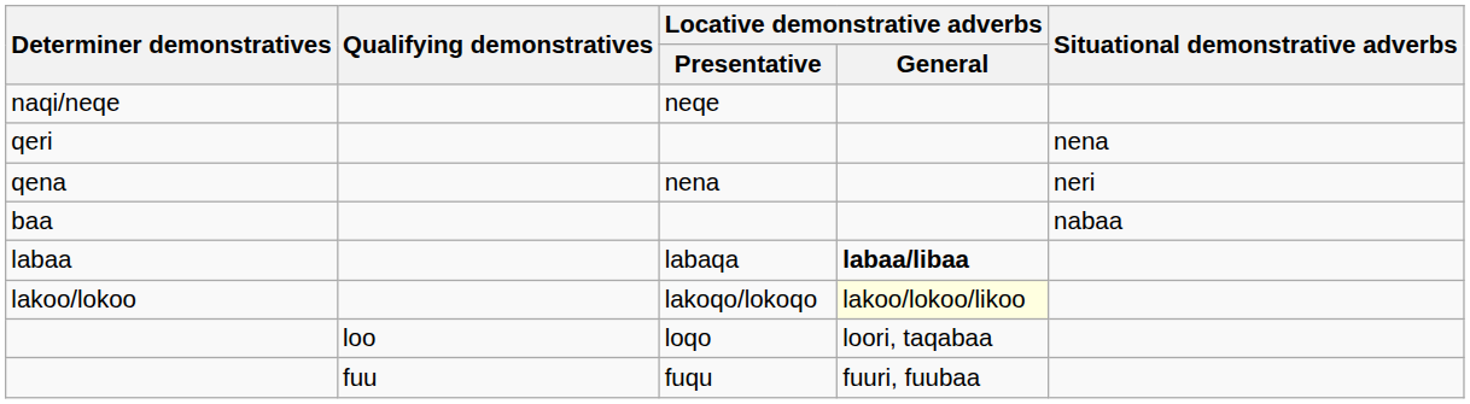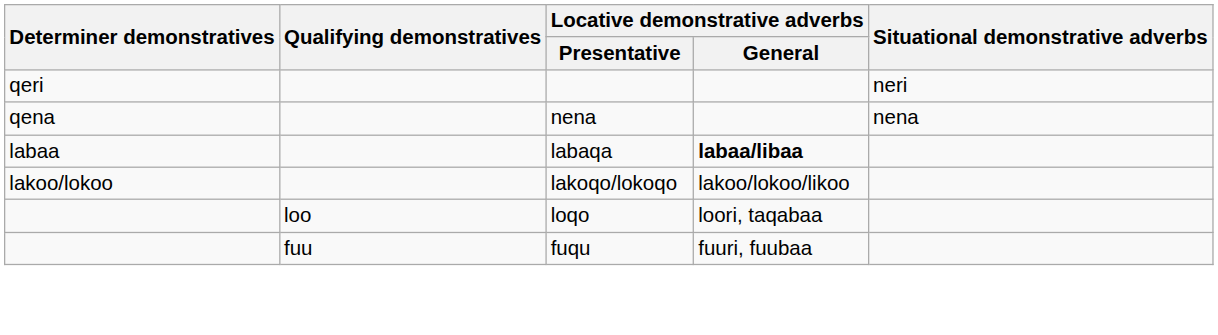 <table class="wikitable">
 <tr>
 <th rowspan="2">Determiner demonstratives</th>
 <th rowspan="2">Qualifying demonstratives</th>
 <th colspan="2">Locative demonstrative adverbs</th>
 <th rowspan="2">Situational demonstrative adverbs</th>
 </tr>
 <tr>
 <th>Presentative</th>
 <th>General</th>
 </tr>
 <tr>
-<td>naqi/neqe</td>
-<td></td>
-<td>neqe</td>
-<td></td>
-<td></td>
-</tr>
-<tr>
 <td>qeri</td>
 <td></td>
 <td></td>
 <td></td>
-<td>nena</td>
+<td>neri</td>
 </tr>
 <tr>
 <td>qena</td>
 <td></td>
 <td>nena</td>
 <td></td>
-<td>neri</td>
-</tr>
-<tr>
-<td>baa</td>
-<td></td>
-<td></td>
-<td></td>
-<td>nabaa</td>
+<td>nena</td>
 </tr>
 <tr>
 <td>labaa</td>
 <td></td>
 <td>labaqa</td>
 <td><strong>labaa/libaa</strong></td>
 <td></td>
 </tr>
 <tr>
 <td>lakoo/lokoo</td>
 <td></td>
 <td>lakoqo/lokoqo</td>
-<td style="background: lightyellow;">lakoo/lokoo/likoo</td>
+<td>lakoo/lokoo/likoo</td>
 <td></td>
 </tr>
 <tr>
 <td></td>
 <td>loo</td>
 <td>loqo</td>
 <td>loori, taqabaa</td>
 <td></td>
 </tr>
 <tr>
 <td></td>
 <td>fuu</td>
 <td>fuqu</td>
 <td>fuuri, fuubaa</td>
 <td></td>
 </tr>
 </table>
